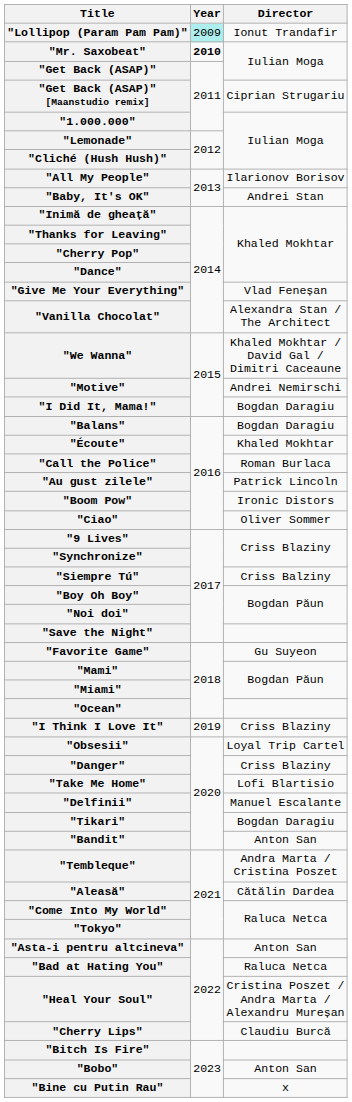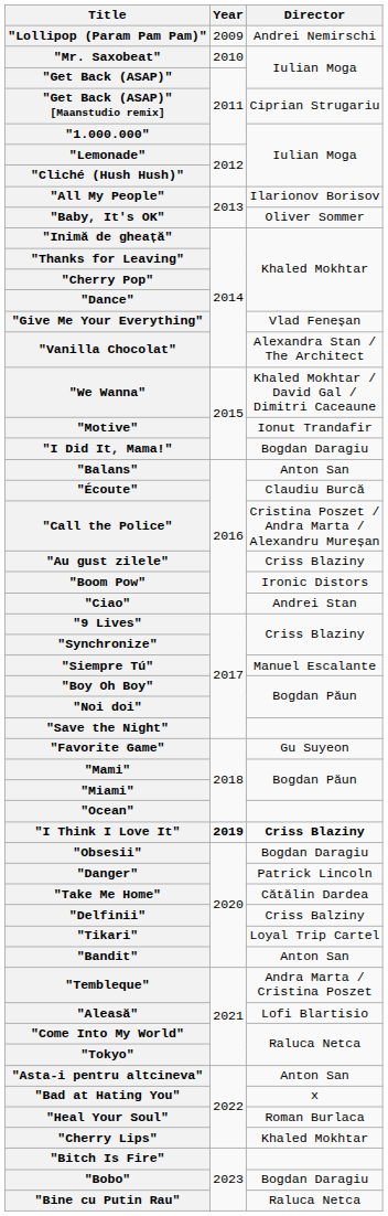 <table class="wikitable plainrowheaders" style="text-align:center;">
 <tr>
 <th scope="col">Title</th>
 <th scope="col">Year</th>
 <th scope="col">Director</th>
 </tr>
 <tr>
 <th scope="row">"Lollipop (Param Pam Pam)"</th>
-<td style="background: paleturquoise;">2009</td>
-<td scope="row">Ionut Trandafir</td>
+<td>2009</td>
+<td>Andrei Nemirschi</td>
 </tr>
 <tr>
 <th scope="row">"Mr. Saxobeat"</th>
-<td><strong>2010</strong></td>
+<td>2010</td>
 <td rowspan="2">Iulian Moga</td>
 </tr>
 <tr>
 <th scope="row">"Get Back (ASAP)"</th>
 <td rowspan="3">2011</td>
 </tr>
 <tr>
 <th scope="row">"Get Back (ASAP)" <br><small>[Maanstudio remix]</small></th>
 <td scope="row">Ciprian Strugariu</td>
 </tr>
 <tr>
 <th scope="row">"1.000.000"</th>
 <td rowspan="3">Iulian Moga</td>
 </tr>
 <tr>
 <th scope="row">"Lemonade"</th>
 <td rowspan="2">2012</td>
 </tr>
 <tr>
 <th scope="row">"Cliché (Hush Hush)"</th>
 </tr>
 <tr>
 <th scope="row">"All My People"</th>
 <td rowspan="2">2013</td>
 <td scope="row">Ilarionov Borisov</td>
 </tr>
 <tr>
 <th scope="row">"Baby, It's OK"</th>
-<td scope="row">Andrei Stan</td>
+<td scope="row">Oliver Sommer</td>
 </tr>
 <tr>
 <th scope="row">"Inimă de gheață"</th>
 <td rowspan="6">2014</td>
 <td rowspan="4">Khaled Mokhtar</td>
 </tr>
 <tr>
 <th scope="row">"Thanks for Leaving"</th>
 </tr>
 <tr>
 <th scope="row">"Cherry Pop"</th>
 </tr>
 <tr>
 <th scope="row">"Dance"</th>
 </tr>
 <tr>
 <th scope="row">"Give Me Your Everything"</th>
 <td scope="row">Vlad Feneșan</td>
 </tr>
 <tr>
 <th scope="row">"Vanilla Chocolat"</th>
 <td scope="row">Alexandra Stan /<br>The Architect</td>
 </tr>
 <tr>
 <th scope="row">"We Wanna"</th>
 <td rowspan="3">2015</td>
 <td scope="row">Khaled Mokhtar /<br>David Gal /<br>Dimitri Caceaune</td>
 </tr>
 <tr>
 <th scope="row">"Motive"</th>
-<td>Andrei Nemirschi</td>
+<td scope="row">Ionut Trandafir</td>
 </tr>
 <tr>
 <th scope="row">"I Did It, Mama!"</th>
 <td scope="row">Bogdan Daragiu</td>
 </tr>
 <tr>
 <th scope="row">"Balans"</th>
 <td rowspan="6">2016</td>
-<td>Bogdan Daragiu</td>
+<td scope="row">Anton San</td>
 </tr>
 <tr>
 <th scope="row">"Écoute"</th>
-<td scope="row">Khaled Mokhtar</td>
+<td>Claudiu Burcă</td>
 </tr>
 <tr>
 <th scope="row">"Call the Police"</th>
-<td scope="row">Roman Burlaca</td>
+<td>Cristina Poszet /<br>Andra Marta /<br>Alexandru Mureșan</td>
 </tr>
 <tr>
 <th scope="row">"Au gust zilele"</th>
-<td>Patrick Lincoln</td>
+<td scope="row">Criss Blaziny</td>
 </tr>
 <tr>
 <th scope="row">"Boom Pow"</th>
 <td scope="row">Ironic Distors</td>
 </tr>
 <tr>
 <th scope="row">"Ciao"</th>
-<td scope="row">Oliver Sommer</td>
+<td scope="row">Andrei Stan</td>
 </tr>
 <tr>
 <th scope="row">"9 Lives"</th>
 <td rowspan="6">2017</td>
 <td scope="row" rowspan="2">Criss Blaziny</td>
 </tr>
 <tr>
 <th scope="row">"Synchronize"</th>
 </tr>
 <tr>
 <th scope="row">"Siempre Tú"</th>
-<td scope="row">Criss Balziny</td>
+<td scope="row">Manuel Escalante</td>
 </tr>
 <tr>
 <th scope="row">"Boy Oh Boy"</th>
 <td scope="row" rowspan="2">Bogdan Păun</td>
 </tr>
 <tr>
 <th scope="row">"Noi doi"</th>
 </tr>
 <tr>
 <th scope="row">"Save the Night"</th>
 <td></td>
 </tr>
 <tr>
 <th scope="row">"Favorite Game"</th>
 <td rowspan="4">2018</td>
 <td>Gu Suyeon</td>
 </tr>
 <tr>
 <th scope="row">"Mami"</th>
 <td scope="row" rowspan="2">Bogdan Păun</td>
 </tr>
 <tr>
 <th scope="row">"Miami"</th>
 </tr>
 <tr>
 <th scope="row">"Ocean"</th>
 <td></td>
 </tr>
 <tr>
 <th scope="row">"I Think I Love It"</th>
-<td>2019</td>
-<td scope="row">Criss Blaziny</td>
+<td><strong>2019</strong></td>
+<td scope="row"><strong>Criss Blaziny</strong></td>
 </tr>
 <tr>
 <th scope="row">"Obsesii"</th>
 <td rowspan="6">2020</td>
-<td>Loyal Trip Cartel</td>
+<td scope="row">Bogdan Daragiu</td>
 </tr>
 <tr>
 <th scope="row">"Danger"</th>
-<td scope="row">Criss Blaziny</td>
+<td>Patrick Lincoln</td>
 </tr>
 <tr>
 <th scope="row">"Take Me Home"</th>
-<td>Lofi Blartisio</td>
+<td>Cătălin Dardea</td>
 </tr>
 <tr>
 <th scope="row">"Delfinii"</th>
-<td scope="row">Manuel Escalante</td>
+<td scope="row">Criss Balziny</td>
 </tr>
 <tr>
 <th scope="row">"Tikari"</th>
-<td scope="row">Bogdan Daragiu</td>
+<td>Loyal Trip Cartel</td>
 </tr>
 <tr>
 <th scope="row">"Bandit"</th>
 <td>Anton San</td>
 </tr>
 <tr>
 <th scope="row">"Tembleque"</th>
 <td rowspan="4">2021</td>
 <td>Andra Marta /<br>Cristina Poszet</td>
 </tr>
 <tr>
 <th scope="row">"Aleasă"</th>
-<td>Cătălin Dardea</td>
+<td>Lofi Blartisio</td>
 </tr>
 <tr>
 <th scope="row">"Come Into My World"</th>
 <td rowspan="2">Raluca Netca</td>
 </tr>
 <tr>
 <th scope="row">"Tokyo"</th>
 </tr>
 <tr>
 <th scope="row">"Asta-i pentru altcineva"</th>
 <td rowspan="4">2022</td>
 <td>Anton San</td>
 </tr>
 <tr>
 <th scope="row">"Bad at Hating You"</th>
-<td>Raluca Netca</td>
+<td>x</td>
 </tr>
 <tr>
 <th scope="row">"Heal Your Soul"</th>
-<td>Cristina Poszet /<br>Andra Marta /<br>Alexandru Mureșan</td>
+<td scope="row">Roman Burlaca</td>
 </tr>
 <tr>
 <th scope="row">"Cherry Lips"</th>
-<td>Claudiu Burcă</td>
+<td scope="row">Khaled Mokhtar</td>
 </tr>
 <tr>
 <th scope="row">"Bitch Is Fire"</th>
 <td rowspan="3">2023</td>
 <td></td>
 </tr>
 <tr>
 <th scope="row">"Bobo"</th>
-<td scope="row">Anton San</td>
+<td>Bogdan Daragiu</td>
 </tr>
 <tr>
 <th scope="row">"Bine cu Putin Rau"</th>
-<td>x</td>
+<td>Raluca Netca</td>
 </tr>
 </table>
